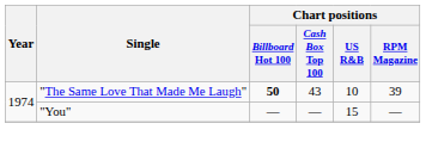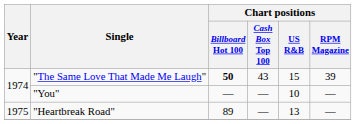 <table class="wikitable" style="text-align:center;">
 <tr>
 <th rowspan="2">Year</th>
 <th rowspan="2">Single</th>
 <th colspan="4">Chart positions</th>
 </tr>
 <tr style="font-size:smaller;">
 <th width="40"><a href='#'><em>Billboard</em> Hot 100</a></th>
 <th width="40"><a href='#'><em>Cash Box</em> Top 100</a></th>
 <th width="40"><a href='#'>US<br>R&B</a></th>
 <th width="40"><a href='#'>RPM Magazine</a></th>
 </tr>
 <tr>
 <td rowspan="2">1974</td>
 <td align="left">"<a href='#'>The Same Love That Made Me Laugh</a>"</td>
 <td><strong>50</strong></td>
 <td>43</td>
-<td>10</td>
+<td>15</td>
 <td>39</td>
 </tr>
 <tr>
 <td align="left">"You"</td>
 <td>—</td>
 <td>—</td>
-<td>15</td>
+<td>10</td>
+<td>—</td>
+</tr>
+<tr>
+<td rowspan="1">1975</td>
+<td align="left">"Heartbreak Road"</td>
+<td>89</td>
+<td>—</td>
+<td>13</td>
 <td>—</td>
 </tr>
 <tr>
 </tr>
 </table>
